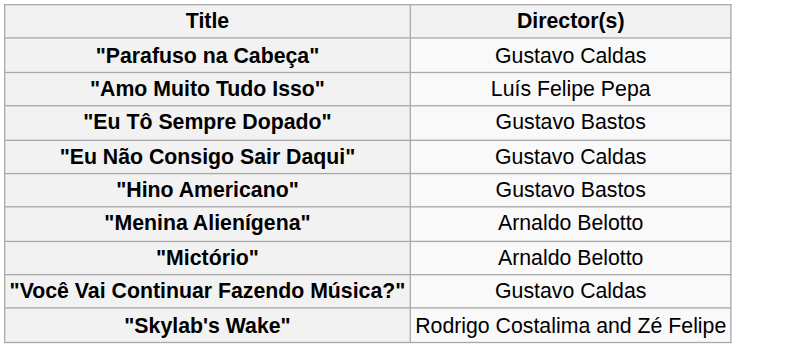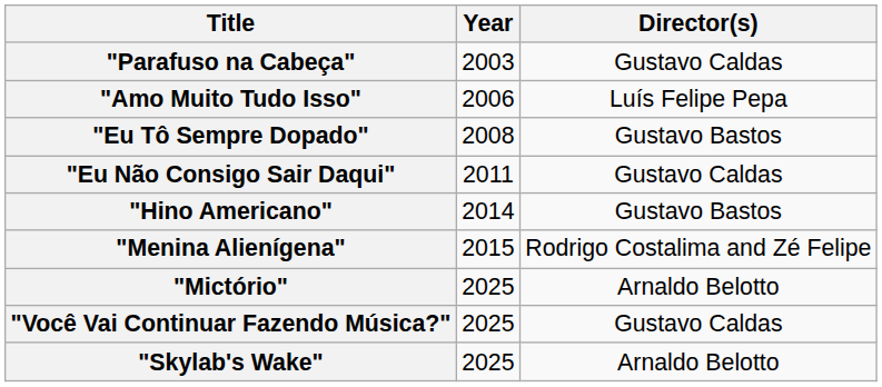 <table class="wikitable plainrowheaders" | colspan="4" style="text-align:center;">
 <tr>
 <th scope="col">Title</th>
+<th scope="col">Year</th>
 <th scope="col">Director(s)</th>
 </tr>
 <tr>
 <th scope="row">"Parafuso na Cabeça"</th>
+<td>2003</td>
 <td>Gustavo Caldas</td>
 </tr>
 <tr>
 <th scope="row">"Amo Muito Tudo Isso"</th>
+<td>2006</td>
 <td>Luís Felipe Pepa</td>
 </tr>
 <tr>
 <th scope="row">"Eu Tô Sempre Dopado"</th>
+<td>2008</td>
 <td>Gustavo Bastos</td>
 </tr>
 <tr>
 <th scope="row">"Eu Não Consigo Sair Daqui"</th>
+<td>2011</td>
 <td>Gustavo Caldas</td>
 </tr>
 <tr>
 <th scope="row">"Hino Americano"</th>
+<td>2014</td>
 <td>Gustavo Bastos</td>
 </tr>
 <tr>
 <th scope="row">"Menina Alienígena"</th>
-<td>Arnaldo Belotto</td>
+<td>2015</td>
+<td>Rodrigo Costalima and Zé Felipe</td>
 </tr>
 <tr>
 <th scope="row">"Mictório"</th>
+<td>2025</td>
 <td>Arnaldo Belotto</td>
 </tr>
 <tr>
 <th scope="row">"Você Vai Continuar Fazendo Música?"</th>
+<td>2025</td>
 <td>Gustavo Caldas</td>
 </tr>
 <tr>
 <th scope="row">"Skylab's Wake"</th>
-<td>Rodrigo Costalima and Zé Felipe</td>
+<td>2025</td>
+<td>Arnaldo Belotto</td>
 </tr>
 </table>
